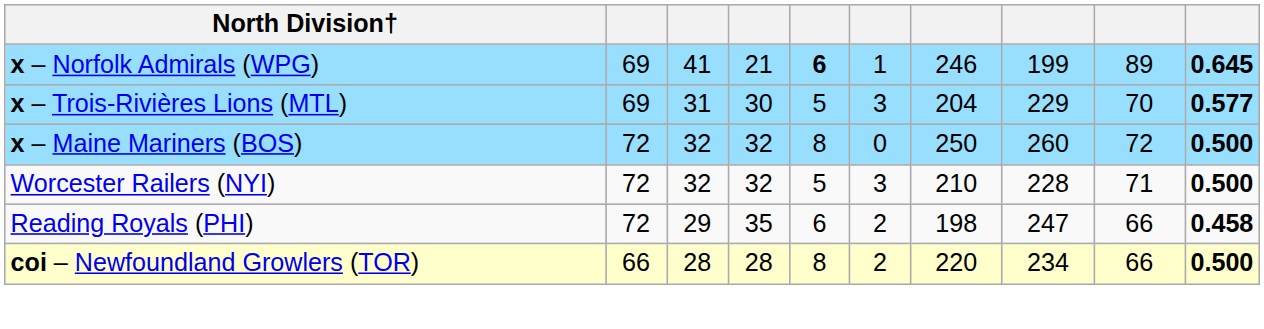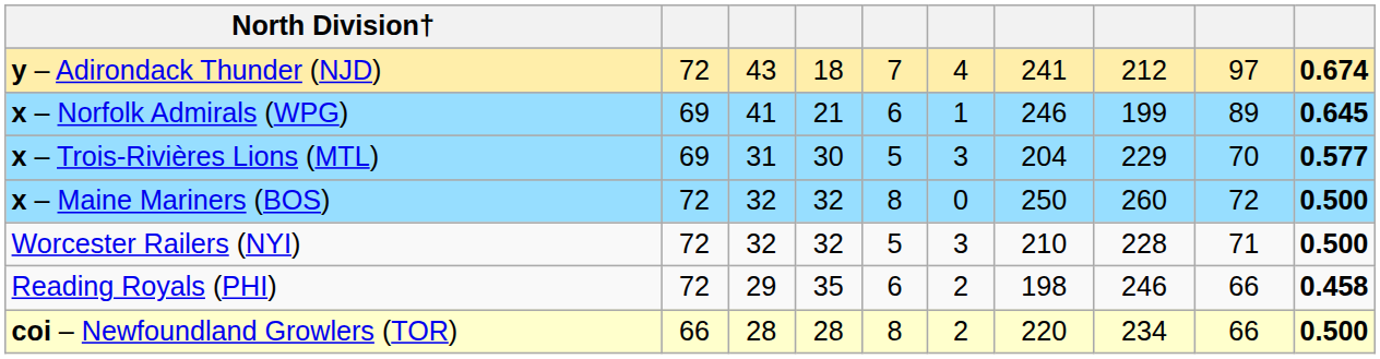 <table class="wikitable sortable" style="text-align:center; width:50em">
 <tr>
 <th style="width:50%;" class="unsortable">North Division†</th>
 <th width="5%"></th>
 <th width="5%"></th>
 <th width="5%"></th>
 <th width="5%"></th>
 <th width="5%"></th>
 <th width="7.5%"></th>
 <th width="7.5%"></th>
 <th width="7.5%"></th>
 <th width="7.5%"></th>
 </tr>
+<tr bgcolor=#ffeeaa>
+<td align=left><strong>y</strong> – <a href='#'>Adirondack Thunder</a> (<a href='#'>NJD</a>)</td>
+<td>72</td>
+<td>43</td>
+<td>18</td>
+<td>7</td>
+<td>4</td>
+<td>241</td>
+<td>212</td>
+<td>97</td>
+<td><strong>0.674</strong></td>
+</tr>
 <tr bgcolor=#97DEFF>
 <td align=left><strong>x</strong> – <a href='#'>Norfolk Admirals</a> (<a href='#'>WPG</a>)</td>
 <td>69</td>
 <td>41</td>
 <td>21</td>
-<td><strong>6</strong></td>
+<td>6</td>
 <td>1</td>
 <td>246</td>
 <td>199</td>
 <td>89</td>
 <td><strong>0.645</strong></td>
 </tr>
 <tr bgcolor=#97DEFF>
 <td align=left><strong>x</strong> – <a href='#'>Trois-Rivières Lions</a> (<a href='#'>MTL</a>)</td>
 <td>69</td>
 <td>31</td>
 <td>30</td>
 <td>5</td>
 <td>3</td>
 <td>204</td>
 <td>229</td>
 <td>70</td>
 <td><strong>0.577</strong></td>
 </tr>
 <tr bgcolor=#97DEFF>
 <td align=left><strong>x</strong> – <a href='#'>Maine Mariners</a> (<a href='#'>BOS</a>)</td>
 <td>72</td>
 <td>32</td>
 <td>32</td>
 <td>8</td>
 <td>0</td>
 <td>250</td>
 <td>260</td>
 <td>72</td>
 <td><strong>0.500</strong></td>
 </tr>
 <tr bgcolor=>
 <td align=left><a href='#'>Worcester Railers</a> (<a href='#'>NYI</a>)</td>
 <td>72</td>
 <td>32</td>
 <td>32</td>
 <td>5</td>
 <td>3</td>
 <td>210</td>
 <td>228</td>
 <td>71</td>
 <td><strong>0.500</strong></td>
 </tr>
 <tr bgcolor=>
 <td align=left><a href='#'>Reading Royals</a> (<a href='#'>PHI</a>)</td>
 <td>72</td>
 <td>29</td>
 <td>35</td>
 <td>6</td>
 <td>2</td>
 <td>198</td>
-<td>247</td>
+<td>246</td>
 <td>66</td>
 <td><strong>0.458</strong></td>
 </tr>
 <tr bgcolor=#ffffcc>
 <td align=left><strong>coi</strong> – <a href='#'>Newfoundland Growlers</a> (<a href='#'>TOR</a>)</td>
 <td>66</td>
 <td>28</td>
 <td>28</td>
 <td>8</td>
 <td>2</td>
 <td>220</td>
 <td>234</td>
 <td>66</td>
 <td><strong>0.500</strong></td>
 </tr>
 </table>
